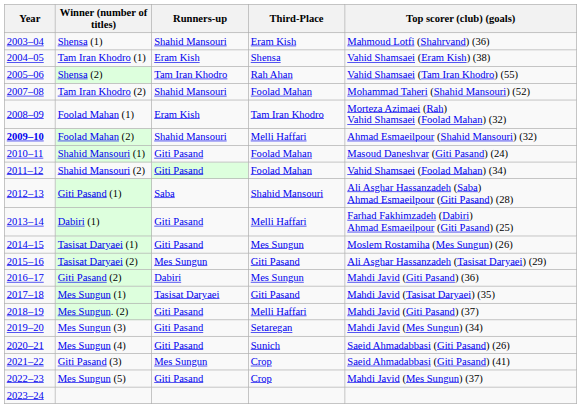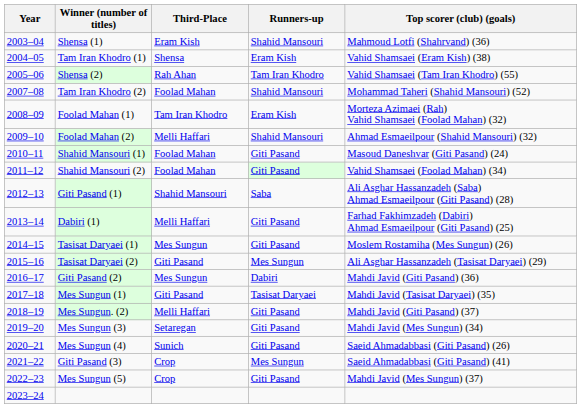 <table class="wikitable">
 <tr>
 <th width=5%>Year</th>
 <th width=10%>Winner (number of titles)</th>
+<th width=10%>Third-Place</th>
 <th width=10%>Runners-up</th>
-<th width=10%>Third-Place</th>
 <th width=24%>Top scorer (club) (goals)</th>
 </tr>
 <tr>
 <td><a href='#'>2003–04</a></td>
 <td><a href='#'>Shensa</a> (1)</td>
+<td><a href='#'>Eram Kish</a></td>
 <td><a href='#'>Shahid Mansouri</a></td>
-<td><a href='#'>Eram Kish</a></td>
 <td> <a href='#'>Mahmoud Lotfi</a> (<a href='#'>Shahrvand</a>) (36)</td>
 </tr>
 <tr>
 <td><a href='#'>2004–05</a></td>
 <td><a href='#'>Tam Iran Khodro</a> (1)</td>
+<td><a href='#'>Shensa</a></td>
 <td><a href='#'>Eram Kish</a></td>
-<td><a href='#'>Shensa</a></td>
 <td> <a href='#'>Vahid Shamsaei</a> (<a href='#'>Eram Kish</a>) (38)</td>
 </tr>
 <tr>
 <td><a href='#'>2005–06</a></td>
 <td bgcolor="#DDFFDD"><a href='#'>Shensa</a> (2)</td>
+<td><a href='#'>Rah Ahan</a></td>
 <td><a href='#'>Tam Iran Khodro</a></td>
-<td><a href='#'>Rah Ahan</a></td>
 <td> <a href='#'>Vahid Shamsaei</a> (<a href='#'>Tam Iran Khodro</a>) (55)</td>
 </tr>
 <tr>
 <td><a href='#'>2007–08</a></td>
 <td><a href='#'>Tam Iran Khodro</a> (2)</td>
+<td><a href='#'>Foolad Mahan</a></td>
 <td><a href='#'>Shahid Mansouri</a></td>
-<td><a href='#'>Foolad Mahan</a></td>
 <td> <a href='#'>Mohammad Taheri</a> (<a href='#'>Shahid Mansouri</a>) (52)</td>
 </tr>
 <tr>
 <td><a href='#'>2008–09</a></td>
 <td><a href='#'>Foolad Mahan</a> (1)</td>
+<td><a href='#'>Tam Iran Khodro</a></td>
 <td><a href='#'>Eram Kish</a></td>
-<td><a href='#'>Tam Iran Khodro</a></td>
 <td> <a href='#'>Morteza Azimaei</a> (<a href='#'>Rah</a>) <br>  <a href='#'>Vahid Shamsaei</a> (<a href='#'>Foolad Mahan</a>) (32)</td>
 </tr>
 <tr>
-<td><strong><a href='#'>2009–10</a></strong></td>
+<td><a href='#'>2009–10</a></td>
 <td bgcolor="#DDFFDD"><a href='#'>Foolad Mahan</a> (2)</td>
+<td><a href='#'>Melli Haffari</a></td>
 <td><a href='#'>Shahid Mansouri</a></td>
-<td><a href='#'>Melli Haffari</a></td>
 <td> <a href='#'>Ahmad Esmaeilpour</a> (<a href='#'>Shahid Mansouri</a>) (32)</td>
 </tr>
 <tr>
 <td><a href='#'>2010–11</a></td>
 <td bgcolor="#DDFFDD"><a href='#'>Shahid Mansouri</a> (1)</td>
+<td><a href='#'>Foolad Mahan</a></td>
 <td><a href='#'>Giti Pasand</a></td>
-<td><a href='#'>Foolad Mahan</a></td>
 <td> <a href='#'>Masoud Daneshvar</a> (<a href='#'>Giti Pasand</a>) (24)</td>
 </tr>
 <tr>
 <td><a href='#'>2011–12</a></td>
 <td><a href='#'>Shahid Mansouri</a> (2)</td>
+<td><a href='#'>Foolad Mahan</a></td>
 <td bgcolor="#DDFFDD"><a href='#'>Giti Pasand</a></td>
-<td><a href='#'>Foolad Mahan</a></td>
 <td> <a href='#'>Vahid Shamsaei</a> (<a href='#'>Foolad Mahan</a>) (34)</td>
 </tr>
 <tr>
 <td><a href='#'>2012–13</a></td>
 <td bgcolor="#DDFFDD"><a href='#'>Giti Pasand</a> (1)</td>
+<td><a href='#'>Shahid Mansouri</a></td>
 <td><a href='#'>Saba</a></td>
-<td><a href='#'>Shahid Mansouri</a></td>
 <td> <a href='#'>Ali Asghar Hassanzadeh</a> (<a href='#'>Saba</a>) <br>  <a href='#'>Ahmad Esmaeilpour</a> (<a href='#'>Giti Pasand</a>) (28)</td>
 </tr>
 <tr>
 <td><a href='#'>2013–14</a></td>
 <td bgcolor="#DDFFDD"><a href='#'>Dabiri</a> (1)</td>
+<td><a href='#'>Melli Haffari</a></td>
 <td><a href='#'>Giti Pasand</a></td>
-<td><a href='#'>Melli Haffari</a></td>
 <td> <a href='#'>Farhad Fakhimzadeh</a> (<a href='#'>Dabiri</a>) <br>  <a href='#'>Ahmad Esmaeilpour</a> (<a href='#'>Giti Pasand</a>) (25)</td>
 </tr>
 <tr>
 <td><a href='#'>2014–15</a></td>
 <td bgcolor="#DDFFDD"><a href='#'>Tasisat Daryaei</a> (1)</td>
+<td><a href='#'>Mes Sungun</a></td>
 <td><a href='#'>Giti Pasand</a></td>
-<td><a href='#'>Mes Sungun</a></td>
 <td> <a href='#'>Moslem Rostamiha</a> (<a href='#'>Mes Sungun</a>) (26)</td>
 </tr>
 <tr>
 <td><a href='#'>2015–16</a></td>
 <td bgcolor="#DDFFDD"><a href='#'>Tasisat Daryaei</a> (2)</td>
+<td><a href='#'>Giti Pasand</a></td>
 <td><a href='#'>Mes Sungun</a></td>
-<td><a href='#'>Giti Pasand</a></td>
 <td> <a href='#'>Ali Asghar Hassanzadeh</a> (<a href='#'>Tasisat Daryaei</a>) (29)</td>
 </tr>
 <tr>
 <td><a href='#'>2016–17</a></td>
 <td bgcolor="#DDFFDD"><a href='#'>Giti Pasand</a> (2)</td>
+<td><a href='#'>Mes Sungun</a></td>
 <td><a href='#'>Dabiri</a></td>
-<td><a href='#'>Mes Sungun</a></td>
 <td> <a href='#'>Mahdi Javid</a> (<a href='#'>Giti Pasand</a>) (36)</td>
 </tr>
 <tr>
 <td><a href='#'>2017–18</a></td>
 <td bgcolor="#DDFFDD"><a href='#'>Mes Sungun</a> (1)</td>
+<td><a href='#'>Giti Pasand</a></td>
 <td><a href='#'>Tasisat Daryaei</a></td>
-<td><a href='#'>Giti Pasand</a></td>
 <td> <a href='#'>Mahdi Javid</a> (<a href='#'>Tasisat Daryaei</a>) (35)</td>
 </tr>
 <tr>
 <td><a href='#'>2018–19</a></td>
 <td bgcolor="#DDFFDD"><a href='#'>Mes Sungun</a>. (2)</td>
+<td><a href='#'>Melli Haffari</a></td>
 <td><a href='#'>Giti Pasand</a></td>
-<td><a href='#'>Melli Haffari</a></td>
 <td> <a href='#'>Mahdi Javid</a> (<a href='#'>Giti Pasand</a>) (37)</td>
 </tr>
 <tr>
 <td><a href='#'>2019–20</a></td>
 <td><a href='#'>Mes Sungun</a> (3)</td>
+<td><a href='#'>Setaregan</a></td>
 <td><a href='#'>Giti Pasand</a></td>
-<td><a href='#'>Setaregan</a></td>
 <td> <a href='#'>Mahdi Javid</a> (<a href='#'>Mes Sungun</a>) (34)</td>
 </tr>
 <tr>
 <td><a href='#'>2020–21</a></td>
 <td><a href='#'>Mes Sungun</a> (4)</td>
+<td><a href='#'>Sunich</a></td>
 <td><a href='#'>Giti Pasand</a></td>
-<td><a href='#'>Sunich</a></td>
 <td> <a href='#'>Saeid Ahmadabbasi</a> (<a href='#'>Giti Pasand</a>) (26)</td>
 </tr>
 <tr>
 <td><a href='#'>2021–22</a></td>
 <td><a href='#'>Giti Pasand</a> (3)</td>
+<td><a href='#'>Crop</a></td>
 <td><a href='#'>Mes Sungun</a></td>
-<td><a href='#'>Crop</a></td>
 <td> <a href='#'>Saeid Ahmadabbasi</a> (<a href='#'>Giti Pasand</a>) (41)</td>
 </tr>
 <tr>
 <td><a href='#'>2022–23</a></td>
 <td><a href='#'>Mes Sungun</a> (5)</td>
+<td><a href='#'>Crop</a></td>
 <td><a href='#'>Giti Pasand</a></td>
-<td><a href='#'>Crop</a></td>
 <td> <a href='#'>Mahdi Javid</a> (<a href='#'>Mes Sungun</a>) (37)</td>
 </tr>
 <tr>
 <td><a href='#'>2023–24</a></td>
 <td></td>
 <td></td>
 <td></td>
 <td></td>
 </tr>
 </table>
